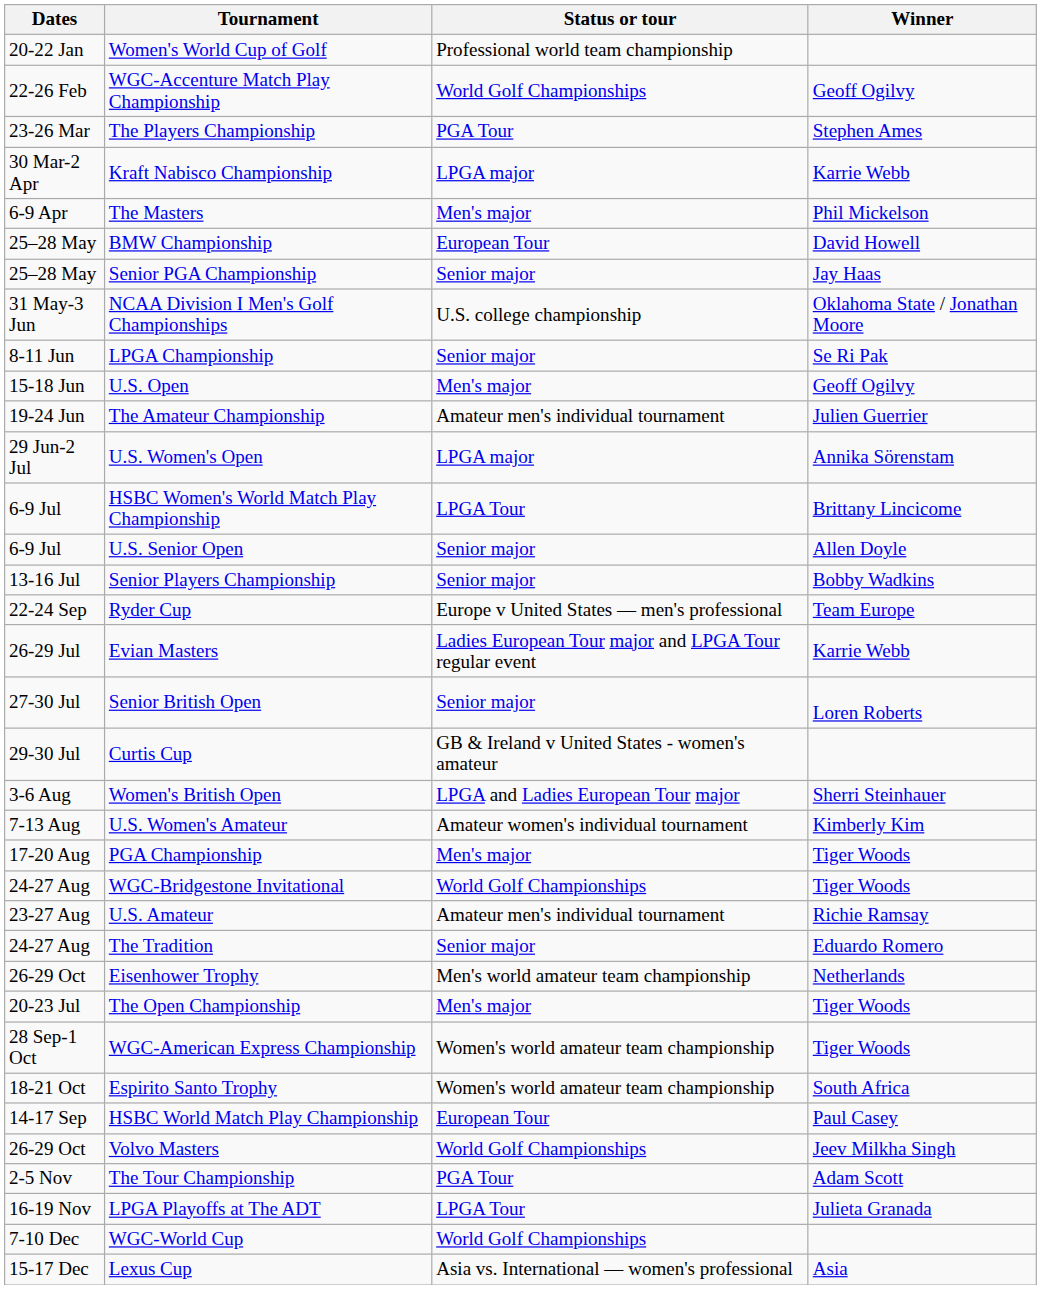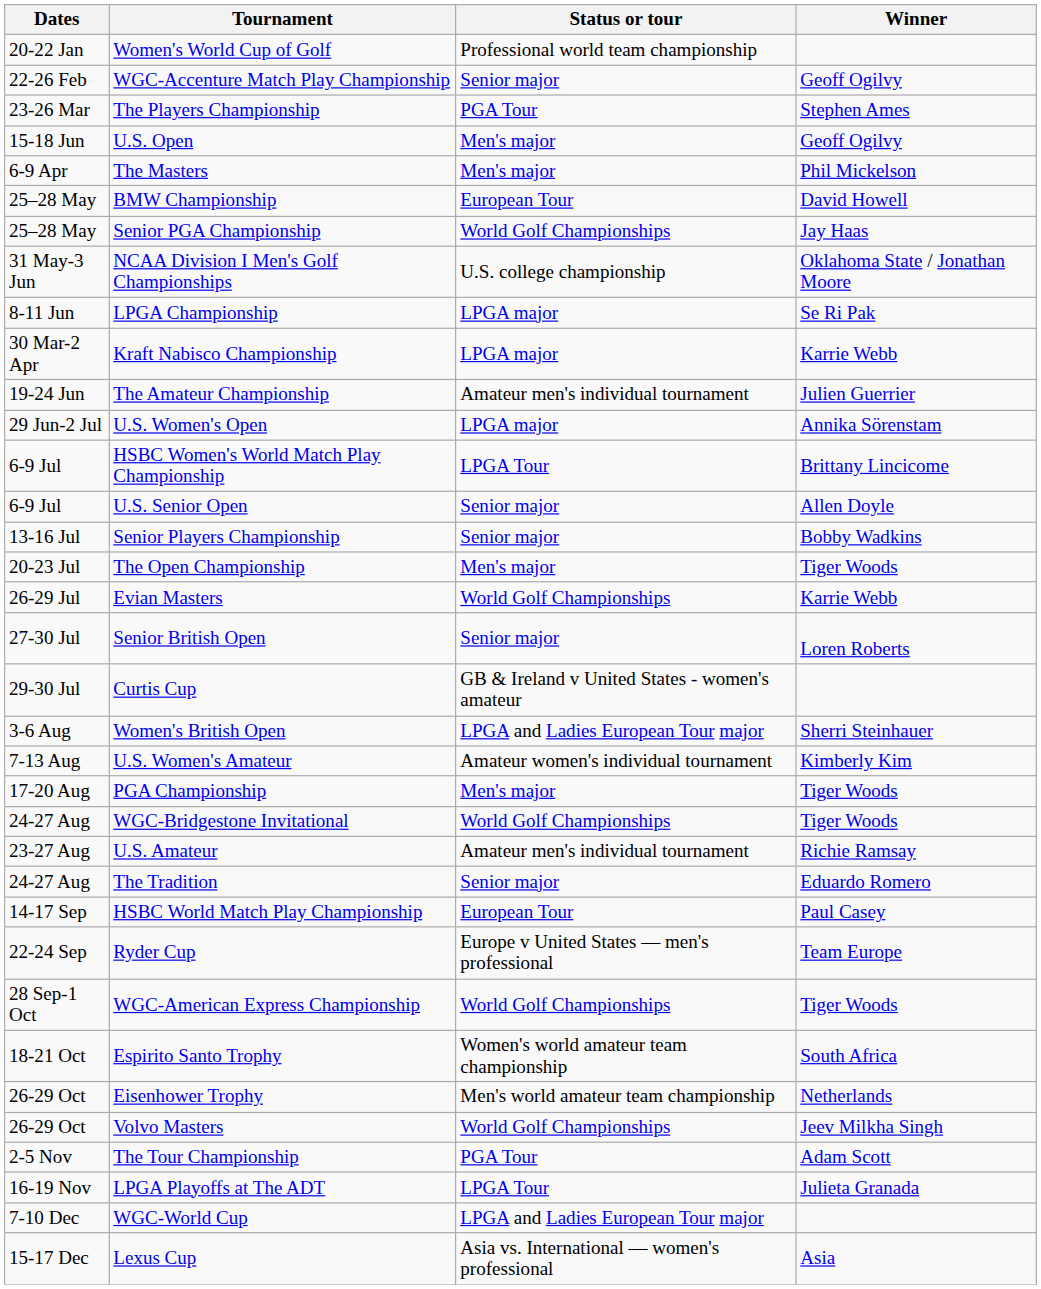 <table class="wikitable">
 <tr>
 <th>Dates</th>
 <th>Tournament</th>
 <th>Status or tour</th>
 <th>Winner</th>
 </tr>
 <tr>
 <td>20-22 Jan</td>
 <td><a href='#'>Women's World Cup of Golf</a></td>
 <td>Professional world team championship</td>
 <td></td>
 </tr>
 <tr>
 <td>22-26 Feb</td>
 <td><a href='#'>WGC-Accenture Match Play Championship</a></td>
-<td><a href='#'>World Golf Championships</a></td>
+<td><a href='#'>Senior major</a></td>
 <td> <a href='#'>Geoff Ogilvy</a></td>
 </tr>
 <tr>
 <td>23-26 Mar</td>
 <td><a href='#'>The Players Championship</a></td>
 <td><a href='#'>PGA Tour</a></td>
 <td>  <a href='#'>Stephen Ames</a></td>
 </tr>
 <tr>
-<td>30 Mar-2 Apr</td>
-<td><a href='#'>Kraft Nabisco Championship</a></td>
-<td><a href='#'>LPGA major</a></td>
-<td> <a href='#'>Karrie Webb</a></td>
+<td>15-18 Jun</td>
+<td><a href='#'>U.S. Open</a></td>
+<td><a href='#'>Men's major</a></td>
+<td> <a href='#'>Geoff Ogilvy</a></td>
 </tr>
 <tr>
 <td>6-9 Apr</td>
 <td><a href='#'>The Masters</a></td>
 <td><a href='#'>Men's major</a></td>
 <td> <a href='#'>Phil Mickelson</a></td>
 </tr>
 <tr>
 <td>25–28 May</td>
 <td><a href='#'>BMW Championship</a></td>
 <td><a href='#'>European Tour</a></td>
 <td> <a href='#'>David Howell</a></td>
 </tr>
 <tr>
 <td>25–28 May</td>
 <td><a href='#'>Senior PGA Championship</a></td>
-<td><a href='#'>Senior major</a></td>
+<td><a href='#'>World Golf Championships</a></td>
 <td> <a href='#'>Jay Haas</a></td>
 </tr>
 <tr>
 <td>31 May-3 Jun</td>
 <td><a href='#'>NCAA Division I Men's Golf Championships</a></td>
 <td>U.S. college championship</td>
 <td><a href='#'>Oklahoma State</a> / <a href='#'>Jonathan Moore</a></td>
 </tr>
 <tr>
 <td>8-11 Jun</td>
 <td><a href='#'>LPGA Championship</a></td>
-<td><a href='#'>Senior major</a></td>
+<td><a href='#'>LPGA major</a></td>
 <td> <a href='#'>Se Ri Pak</a></td>
 </tr>
 <tr>
-<td>15-18 Jun</td>
-<td><a href='#'>U.S. Open</a></td>
-<td><a href='#'>Men's major</a></td>
-<td> <a href='#'>Geoff Ogilvy</a></td>
+<td>30 Mar-2 Apr</td>
+<td><a href='#'>Kraft Nabisco Championship</a></td>
+<td><a href='#'>LPGA major</a></td>
+<td> <a href='#'>Karrie Webb</a></td>
 </tr>
 <tr>
 <td>19-24 Jun</td>
 <td><a href='#'>The Amateur Championship</a></td>
 <td>Amateur men's individual tournament</td>
 <td> <a href='#'>Julien Guerrier</a></td>
 </tr>
 <tr>
 <td>29 Jun-2 Jul</td>
 <td><a href='#'>U.S. Women's Open</a></td>
 <td><a href='#'>LPGA major</a></td>
 <td> <a href='#'>Annika Sörenstam</a></td>
 </tr>
 <tr>
 <td>6-9 Jul</td>
 <td><a href='#'>HSBC Women's World Match Play Championship</a></td>
 <td><a href='#'>LPGA Tour</a></td>
 <td> <a href='#'>Brittany Lincicome</a></td>
 </tr>
 <tr>
 <td>6-9 Jul</td>
 <td><a href='#'>U.S. Senior Open</a></td>
 <td><a href='#'>Senior major</a></td>
 <td> <a href='#'>Allen Doyle</a></td>
 </tr>
 <tr>
 <td>13-16 Jul</td>
 <td><a href='#'>Senior Players Championship</a></td>
 <td><a href='#'>Senior major</a></td>
 <td> <a href='#'>Bobby Wadkins</a></td>
 </tr>
 <tr>
-<td>22-24 Sep</td>
-<td><a href='#'>Ryder Cup</a></td>
-<td>Europe v United States — men's professional</td>
-<td> <a href='#'>Team Europe</a></td>
+<td>20-23 Jul</td>
+<td><a href='#'>The Open Championship</a></td>
+<td><a href='#'>Men's major</a></td>
+<td> <a href='#'>Tiger Woods</a></td>
 </tr>
 <tr>
 <td>26-29 Jul</td>
 <td><a href='#'>Evian Masters</a></td>
-<td><a href='#'>Ladies European Tour</a> <a href='#'>major</a> and <a href='#'>LPGA Tour</a> regular event</td>
+<td><a href='#'>World Golf Championships</a></td>
 <td> <a href='#'>Karrie Webb</a></td>
 </tr>
 <tr>
 <td>27-30 Jul</td>
 <td><a href='#'>Senior British Open</a></td>
 <td><a href='#'>Senior major</a></td>
 <td><br> <a href='#'>Loren Roberts</a></td>
 </tr>
 <tr>
 <td>29-30 Jul</td>
 <td><a href='#'>Curtis Cup</a></td>
 <td>GB & Ireland v United States - women's amateur</td>
 <td></td>
 </tr>
 <tr>
 <td>3-6 Aug</td>
 <td><a href='#'>Women's British Open</a></td>
 <td><a href='#'>LPGA</a> and <a href='#'>Ladies European Tour</a> <a href='#'>major</a></td>
 <td> <a href='#'>Sherri Steinhauer</a></td>
 </tr>
 <tr>
 <td>7-13 Aug</td>
 <td><a href='#'>U.S. Women's Amateur</a></td>
 <td>Amateur women's individual tournament</td>
 <td> <a href='#'>Kimberly Kim</a></td>
 </tr>
 <tr>
 <td>17-20 Aug</td>
 <td><a href='#'>PGA Championship</a></td>
 <td><a href='#'>Men's major</a></td>
 <td> <a href='#'>Tiger Woods</a></td>
 </tr>
 <tr>
 <td>24-27 Aug</td>
 <td><a href='#'>WGC-Bridgestone Invitational</a></td>
 <td><a href='#'>World Golf Championships</a></td>
 <td> <a href='#'>Tiger Woods</a></td>
 </tr>
 <tr>
 <td>23-27 Aug</td>
 <td><a href='#'>U.S. Amateur</a></td>
 <td>Amateur men's individual tournament</td>
 <td> <a href='#'>Richie Ramsay</a></td>
 </tr>
 <tr>
 <td>24-27 Aug</td>
 <td><a href='#'>The Tradition</a></td>
 <td><a href='#'>Senior major</a></td>
 <td> <a href='#'>Eduardo Romero</a></td>
 </tr>
 <tr>
-<td>26-29 Oct</td>
-<td><a href='#'>Eisenhower Trophy</a></td>
-<td>Men's world amateur team championship</td>
-<td> <a href='#'>Netherlands</a></td>
+<td>14-17 Sep</td>
+<td><a href='#'>HSBC World Match Play Championship</a></td>
+<td><a href='#'>European Tour</a></td>
+<td> <a href='#'>Paul Casey</a></td>
 </tr>
 <tr>
-<td>20-23 Jul</td>
-<td><a href='#'>The Open Championship</a></td>
-<td><a href='#'>Men's major</a></td>
-<td> <a href='#'>Tiger Woods</a></td>
+<td>22-24 Sep</td>
+<td><a href='#'>Ryder Cup</a></td>
+<td>Europe v United States — men's professional</td>
+<td> <a href='#'>Team Europe</a></td>
 </tr>
 <tr>
 <td>28 Sep-1 Oct</td>
 <td><a href='#'>WGC-American Express Championship</a></td>
-<td>Women's world amateur team championship</td>
+<td><a href='#'>World Golf Championships</a></td>
 <td> <a href='#'>Tiger Woods</a></td>
 </tr>
 <tr>
 <td>18-21 Oct</td>
 <td><a href='#'>Espirito Santo Trophy</a></td>
 <td>Women's world amateur team championship</td>
 <td> <a href='#'>South Africa</a></td>
 </tr>
 <tr>
-<td>14-17 Sep</td>
-<td><a href='#'>HSBC World Match Play Championship</a></td>
-<td><a href='#'>European Tour</a></td>
-<td> <a href='#'>Paul Casey</a></td>
+<td>26-29 Oct</td>
+<td><a href='#'>Eisenhower Trophy</a></td>
+<td>Men's world amateur team championship</td>
+<td> <a href='#'>Netherlands</a></td>
 </tr>
 <tr>
 <td>26-29 Oct</td>
 <td><a href='#'>Volvo Masters</a></td>
 <td><a href='#'>World Golf Championships</a></td>
 <td> <a href='#'>Jeev Milkha Singh</a></td>
 </tr>
 <tr>
 <td>2-5 Nov</td>
 <td><a href='#'>The Tour Championship</a></td>
 <td><a href='#'>PGA Tour</a></td>
 <td> <a href='#'>Adam Scott</a></td>
 </tr>
 <tr>
 <td>16-19 Nov</td>
 <td><a href='#'>LPGA Playoffs at The ADT</a></td>
 <td><a href='#'>LPGA Tour</a></td>
 <td> <a href='#'>Julieta Granada</a></td>
 </tr>
 <tr>
 <td>7-10 Dec</td>
 <td><a href='#'>WGC-World Cup</a></td>
-<td><a href='#'>World Golf Championships</a></td>
+<td><a href='#'>LPGA</a> and <a href='#'>Ladies European Tour</a> <a href='#'>major</a></td>
 <td></td>
 </tr>
 <tr>
 <td>15-17 Dec</td>
 <td><a href='#'>Lexus Cup</a></td>
 <td>Asia vs. International — women's professional</td>
 <td><a href='#'>Asia</a></td>
 </tr>
 </table>
